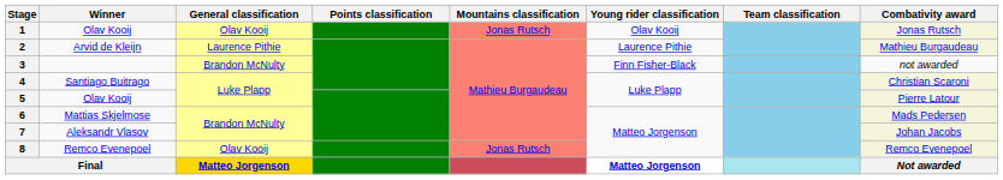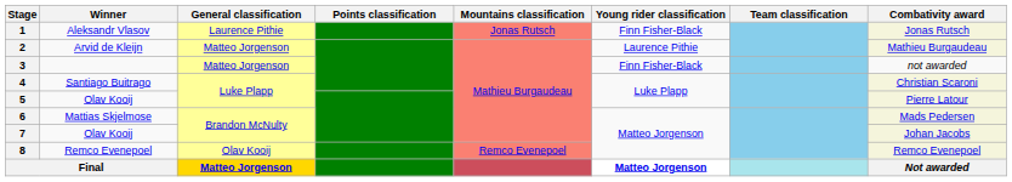 <table class=wikitable style="text-align: center; font-size:smaller;">
 <tr>
 <th style="width:1%;">Stage</th>
 <th style="width:14%;">Winner</th>
 <th style="width:14%;">General classification<br></th>
 <th style="width:14%;">Points classification<br></th>
 <th style="width:14%;">Mountains classification<br></th>
 <th style="width:14%;">Young rider classification<br></th>
 <th style="width:14%;">Team classification<br></th>
 <th style="width:14%;">Combativity award<br></th>
 </tr>
 <tr>
 <th>1</th>
-<td><a href='#'>Olav Kooij</a></td>
-<td style="background:#ffff99;"><a href='#'>Olav Kooij</a></td>
+<td><a href='#'>Aleksandr Vlasov</a></td>
+<td style="background:#ffff99;"><a href='#'>Laurence Pithie</a></td>
 <td style="background:#008000;"></td>
 <td style="background:salmon;"><a href='#'>Jonas Rutsch</a></td>
-<td style="background:offwhite;"><a href='#'>Olav Kooij</a></td>
+<td style="background:offwhite;"><a href='#'>Finn Fisher-Black</a></td>
 <td style="background:skyblue;" rowspan="2"></td>
 <td style="background:#F5F5DC;"><a href='#'>Jonas Rutsch</a></td>
 </tr>
 <tr>
 <th>2</th>
 <td><a href='#'>Arvid de Kleijn</a></td>
-<td style="background:#ffff99;"><a href='#'>Laurence Pithie</a></td>
+<td style="background:#ffff99;"><a href='#'>Matteo Jorgenson</a></td>
 <td style="background:#008000;" rowspan="3"></td>
 <td style="background:salmon;" rowspan="6"><a href='#'>Mathieu Burgaudeau</a></td>
 <td style="background:offwhite;"><a href='#'>Laurence Pithie</a></td>
 <td style="background:#F5F5DC;"><a href='#'>Mathieu Burgaudeau</a></td>
 </tr>
 <tr>
 <th>3</th>
 <td></td>
-<td style="background:#ffff99;"><a href='#'>Brandon McNulty</a></td>
+<td style="background:#ffff99;"><a href='#'>Matteo Jorgenson</a></td>
 <td style="background:offwhite;"><a href='#'>Finn Fisher-Black</a></td>
 <td style="background:skyblue;"></td>
 <td><em>not awarded</em></td>
 </tr>
 <tr>
 <th>4</th>
 <td><a href='#'>Santiago Buitrago</a></td>
 <td style="background:#ffff99;" rowspan="2"><a href='#'>Luke Plapp</a></td>
 <td style="background:offwhite;" rowspan="2"><a href='#'>Luke Plapp</a></td>
 <td style="background:skyblue;" rowspan="2"></td>
 <td style="background:#F5F5DC;"><a href='#'>Christian Scaroni</a></td>
 </tr>
 <tr>
 <th>5</th>
 <td><a href='#'>Olav Kooij</a></td>
 <td style="background:#008000;" rowspan="3"></td>
 <td style="background:#F5F5DC;"><a href='#'>Pierre Latour</a></td>
 </tr>
 <tr>
 <th>6</th>
 <td><a href='#'>Mattias Skjelmose</a></td>
 <td style="background:#ffff99;" rowspan="2"><a href='#'>Brandon McNulty</a></td>
 <td style="background:offwhite;" rowspan="3"><a href='#'>Matteo Jorgenson</a></td>
 <td style="background:skyblue;" rowspan="3"></td>
 <td style="background:#F5F5DC;"><a href='#'>Mads Pedersen</a></td>
 </tr>
 <tr>
 <th>7</th>
-<td><a href='#'>Aleksandr Vlasov</a></td>
+<td><a href='#'>Olav Kooij</a></td>
 <td style="background:#F5F5DC;"><a href='#'>Johan Jacobs</a></td>
 </tr>
 <tr>
 <th>8</th>
 <td><a href='#'>Remco Evenepoel</a></td>
 <td style="background:#ffff99;"><a href='#'>Olav Kooij</a></td>
 <td style="background:#008000;"></td>
-<td style="background:salmon;"><a href='#'>Jonas Rutsch</a></td>
+<td style="background:salmon;"><a href='#'>Remco Evenepoel</a></td>
 <td style="background:#F5F5DC;"><a href='#'>Remco Evenepoel</a></td>
 </tr>
 <tr>
 <th colspan="2">Final</th>
 <th style="background:gold;"><a href='#'>Matteo Jorgenson</a></th>
 <th style="background:#008000;"></th>
 <th style="background:#CC4E5C;"></th>
 <th style="background:white;"><a href='#'>Matteo Jorgenson</a></th>
 <th style="background:#a9e5ec;"></th>
 <th><em>Not awarded</em></th>
 </tr>
 </table>
